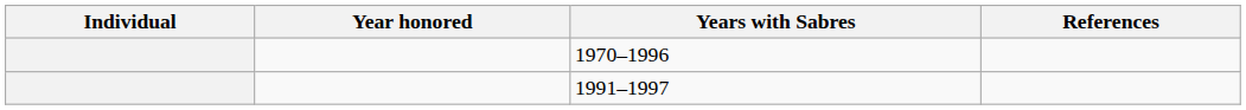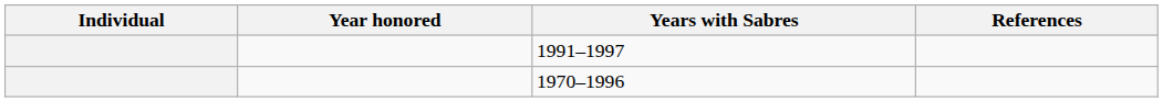 <table class="wikitable sortable" width="75%">
 <tr>
 <th scope="col">Individual</th>
 <th scope="col">Year honored</th>
 <th scope="col">Years with Sabres</th>
 <th scope="col" class="unsortable">References</th>
 </tr>
 <tr>
 <th scope="row"></th>
 <td></td>
-<td>1970–1996</td>
+<td>1991–1997</td>
 <td></td>
 </tr>
 <tr>
 <th scope="row"></th>
 <td></td>
-<td>1991–1997</td>
+<td>1970–1996</td>
 <td></td>
 </tr>
 </table>
